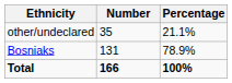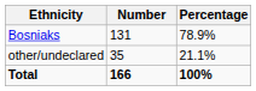 <table class="wikitable">
 <tr>
 <th width="100px">Ethnicity</th>
 <th width="80px">Number</th>
 <th width="80px">Percentage</th>
 </tr>
 <tr>
+<td><a href='#'>Bosniaks</a></td>
+<td>131</td>
+<td>78.9%</td>
+</tr>
+<tr>
 <td>other/undeclared</td>
 <td>35</td>
 <td>21.1%</td>
-</tr>
-<tr>
-<td><a href='#'>Bosniaks</a></td>
-<td>131</td>
-<td>78.9%</td>
 </tr>
 <tr>
 <td><strong>Total</strong></td>
 <td><strong>166</strong></td>
 <td><strong>100%</strong></td>
 </tr>
 </table>
